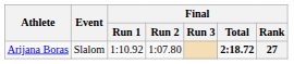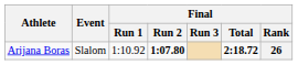 <table class="wikitable" style="font-size:90%">
 <tr>
 <th rowspan="2">Athlete</th>
 <th rowspan="2">Event</th>
 <th colspan="5">Final</th>
 </tr>
 <tr>
 <th>Run 1</th>
 <th>Run 2</th>
 <th>Run 3</th>
 <th>Total</th>
 <th>Rank</th>
 </tr>
 <tr>
 <td><a href='#'>Arijana Boras</a></td>
 <td>Slalom</td>
 <td align="center">1:10.92</td>
-<td align="center">1:07.80</td>
+<td align="center"><strong>1:07.80</strong></td>
 <td bgcolor="wheat"></td>
 <td align="center"><strong>2:18.72</strong></td>
-<th align="center">27</th>
+<th align="center">26</th>
 </tr>
 </table>
